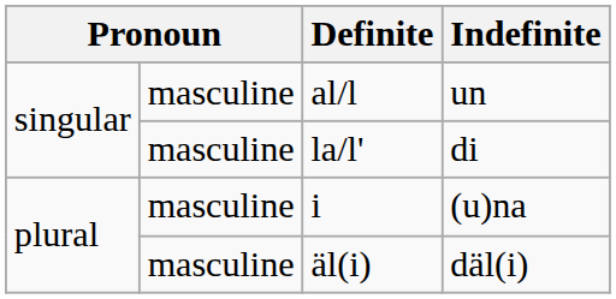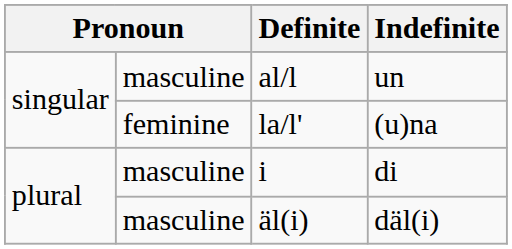 <table class="wikitable">
 <tr>
 <th colspan="2">Pronoun</th>
 <th>Definite</th>
 <th>Indefinite</th>
 </tr>
 <tr>
 <td rowspan="2">singular</td>
 <td>masculine</td>
 <td>al/l</td>
 <td>un</td>
 </tr>
 <tr>
-<td>masculine</td>
+<td>feminine</td>
 <td>la/l'</td>
-<td>di</td>
+<td>(u)na</td>
 </tr>
 <tr>
 <td rowspan="2">plural</td>
 <td>masculine</td>
 <td>i</td>
-<td>(u)na</td>
+<td>di</td>
 </tr>
 <tr>
 <td>masculine</td>
 <td>äl(i)</td>
 <td>däl(i)</td>
 </tr>
 </table>
